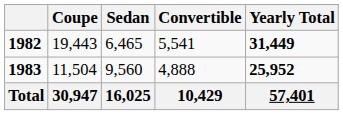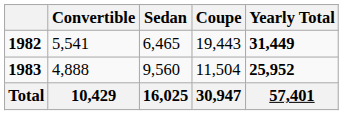 <table class="wikitable">
 <tr>
 <th></th>
+<th>Convertible</th>
+<th>Sedan</th>
 <th>Coupe</th>
-<th>Sedan</th>
-<th>Convertible</th>
 <th>Yearly Total</th>
 </tr>
 <tr>
 <td><strong>1982</strong></td>
+<td>5,541</td>
+<td>6,465</td>
 <td>19,443</td>
-<td>6,465</td>
-<td>5,541</td>
 <td><strong>31,449</strong></td>
 </tr>
 <tr>
 <td><strong>1983</strong></td>
+<td>4,888</td>
+<td>9,560</td>
 <td>11,504</td>
-<td>9,560</td>
-<td>4,888</td>
 <td><strong>25,952</strong></td>
 </tr>
 <tr>
 <th>Total</th>
+<th>10,429</th>
+<th>16,025</th>
 <th>30,947</th>
-<th>16,025</th>
-<th>10,429</th>
 <th><u>57,401</u></th>
 </tr>
 </table>
